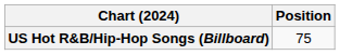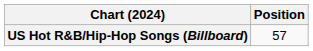 <table class="wikitable plainrowheaders" style="text-align:center">
 <tr>
 <th scope="col">Chart (2024)</th>
 <th scope="col">Position</th>
 </tr>
 <tr>
 <th scope="row">US Hot R&B/Hip-Hop Songs (<em>Billboard</em>)</th>
-<td>75</td>
+<td>57</td>
 </tr>
 </table>
